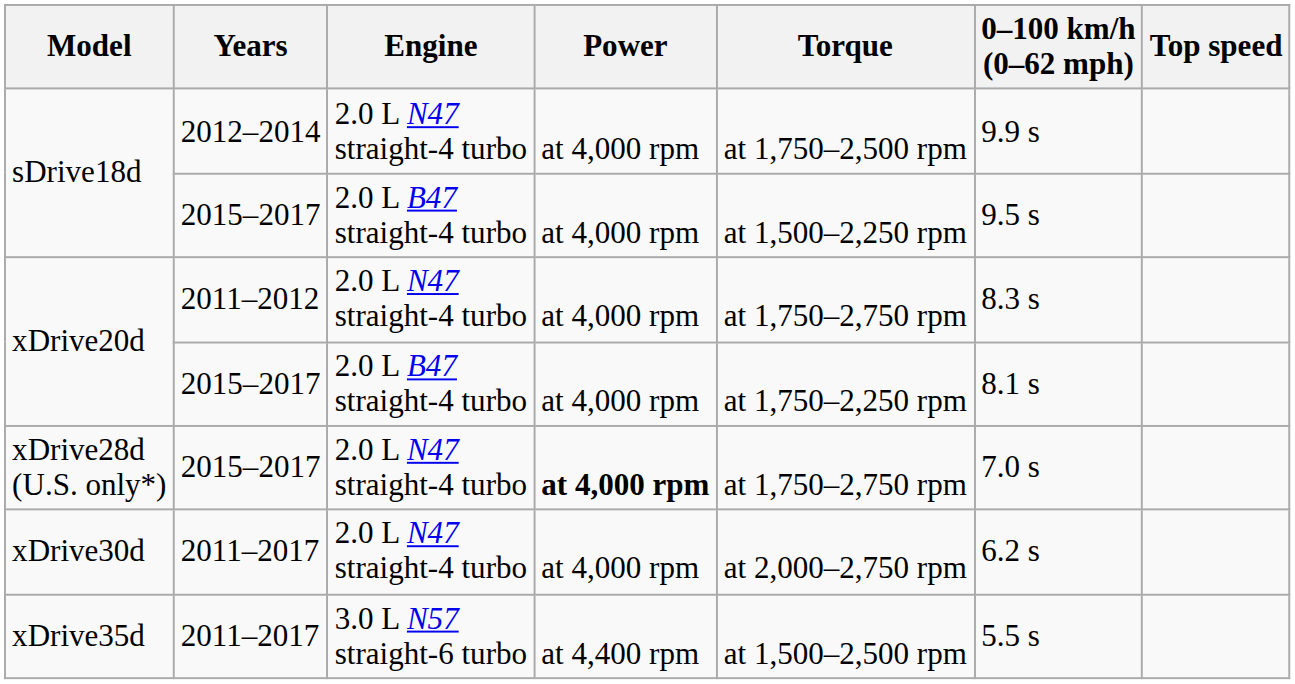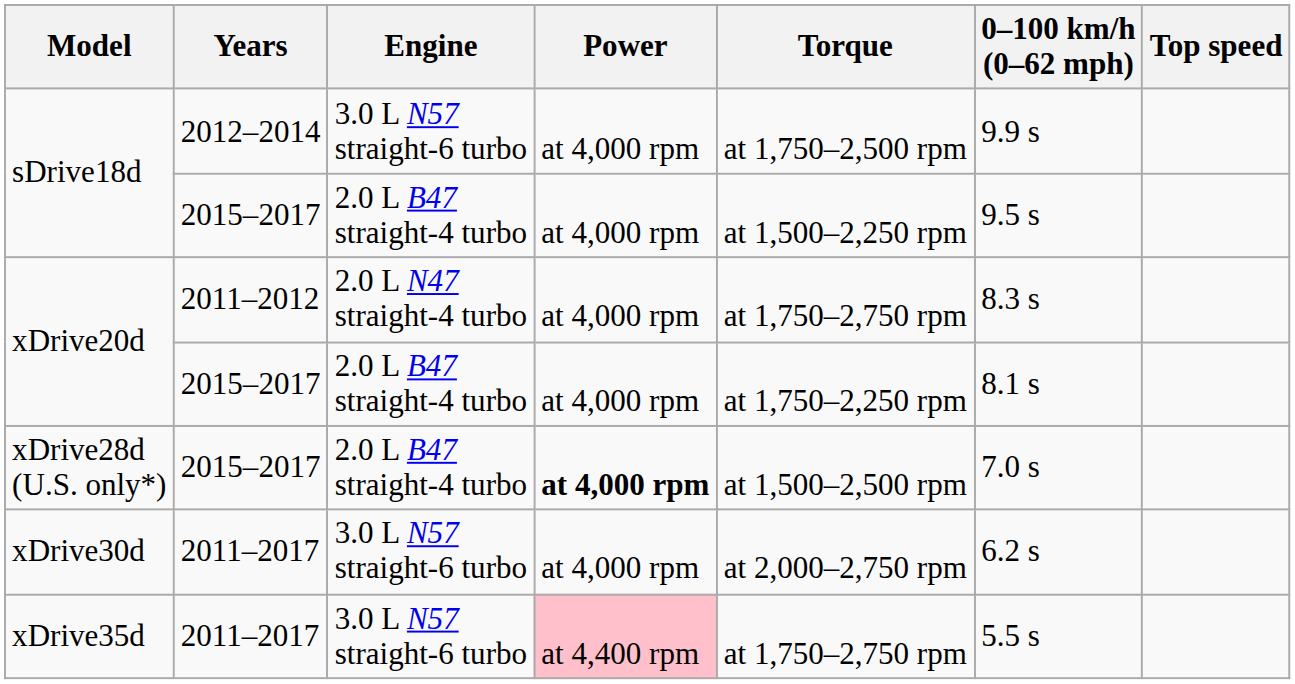 <table class="wikitable sortable">
 <tr>
 <th>Model</th>
 <th>Years</th>
 <th>Engine</th>
 <th>Power</th>
 <th>Torque</th>
 <th>0–100 km/h <br> (0–62 mph)</th>
 <th>Top speed</th>
 </tr>
 <tr>
 <td rowspan=2>sDrive18d</td>
 <td>2012–2014</td>
-<td>2.0 L <em><a href='#'>N47</a></em> <br> straight-4 turbo</td>
+<td>3.0 L <em><a href='#'>N57</a></em> <br> straight-6 turbo</td>
 <td> <br> at 4,000 rpm</td>
 <td> <br> at 1,750–2,500 rpm</td>
 <td>9.9 s</td>
 <td></td>
 </tr>
 <tr>
 <td>2015–2017</td>
 <td>2.0 L <em><a href='#'>B47</a></em> <br> straight-4 turbo</td>
 <td> <br> at 4,000 rpm</td>
 <td> <br> at 1,500–2,250 rpm</td>
 <td>9.5 s</td>
 <td></td>
 </tr>
 <tr>
 <td rowspan=2>xDrive20d</td>
 <td>2011–2012</td>
 <td>2.0 L <em><a href='#'>N47</a></em> <br> straight-4 turbo</td>
 <td> <br> at 4,000 rpm</td>
 <td> <br> at 1,750–2,750 rpm</td>
 <td>8.3 s</td>
 <td></td>
 </tr>
 <tr>
 <td>2015–2017</td>
 <td>2.0 L <em><a href='#'>B47</a></em> <br> straight-4 turbo</td>
 <td> <br> at 4,000 rpm</td>
 <td> <br> at 1,750–2,250 rpm</td>
 <td>8.1 s</td>
 <td></td>
 </tr>
 <tr>
 <td>xDrive28d <br> (U.S. only*)</td>
 <td>2015–2017</td>
-<td>2.0 L <em><a href='#'>N47</a></em> <br> straight-4 turbo</td>
+<td>2.0 L <em><a href='#'>B47</a></em> <br> straight-4 turbo</td>
 <td><strong> <br> at 4,000 rpm</strong></td>
-<td> <br> at 1,750–2,750 rpm</td>
+<td> <br> at 1,500–2,500 rpm</td>
 <td>7.0 s</td>
 <td></td>
 </tr>
 <tr>
 <td>xDrive30d</td>
 <td>2011–2017</td>
-<td>2.0 L <em><a href='#'>N47</a></em> <br> straight-4 turbo</td>
+<td>3.0 L <em><a href='#'>N57</a></em> <br> straight-6 turbo</td>
 <td> <br> at 4,000 rpm</td>
 <td> <br> at 2,000–2,750 rpm</td>
 <td>6.2 s</td>
 <td></td>
 </tr>
 <tr>
 <td>xDrive35d</td>
 <td>2011–2017</td>
 <td>3.0 L <em><a href='#'>N57</a></em> <br> straight-6 turbo</td>
-<td> <br> at 4,400 rpm</td>
-<td> <br> at 1,500–2,500 rpm</td>
+<td style="background: pink;"> <br> at 4,400 rpm</td>
+<td> <br> at 1,750–2,750 rpm</td>
 <td>5.5 s</td>
 <td></td>
 </tr>
 </table>
